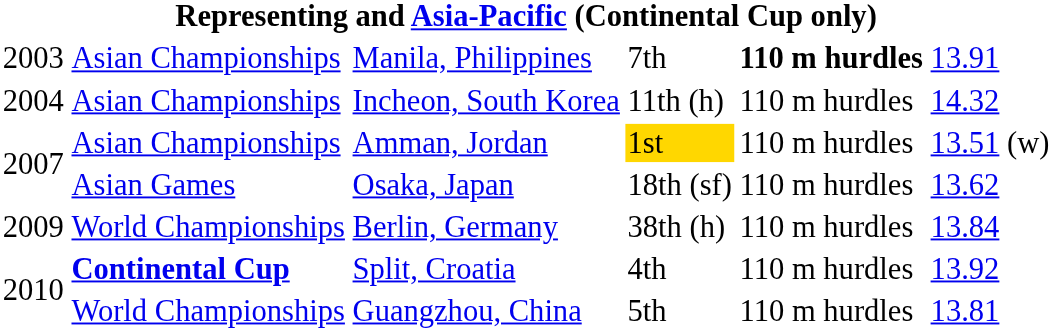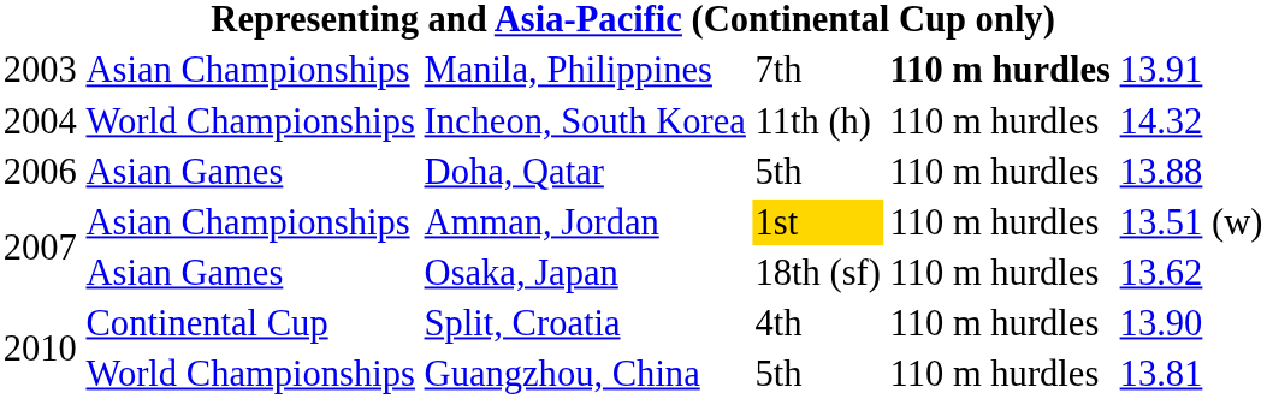 <table>
 <tr>
 <th colspan="6">Representing  and  <a href='#'>Asia-Pacific</a> (Continental Cup only)</th>
 </tr>
 <tr>
 <td>2003</td>
 <td><a href='#'>Asian Championships</a></td>
 <td><a href='#'>Manila, Philippines</a></td>
 <td>7th</td>
 <td><strong>110 m hurdles</strong></td>
 <td><a href='#'>13.91</a></td>
 </tr>
 <tr>
 <td>2004</td>
-<td><a href='#'>Asian Championships</a></td>
+<td><a href='#'>World Championships</a></td>
 <td><a href='#'>Incheon, South Korea</a></td>
 <td>11th (h)</td>
 <td>110 m hurdles</td>
 <td><a href='#'>14.32</a></td>
+</tr>
+<tr>
+<td>2006</td>
+<td><a href='#'>Asian Games</a></td>
+<td><a href='#'>Doha, Qatar</a></td>
+<td>5th</td>
+<td>110 m hurdles</td>
+<td><a href='#'>13.88</a></td>
 </tr>
 <tr>
 <td rowspan=2>2007</td>
 <td><a href='#'>Asian Championships</a></td>
 <td><a href='#'>Amman, Jordan</a></td>
 <td bgcolor=gold>1st</td>
 <td>110 m hurdles</td>
 <td><a href='#'>13.51</a> (w)</td>
 </tr>
 <tr>
 <td><a href='#'>Asian Games</a></td>
 <td><a href='#'>Osaka, Japan</a></td>
 <td>18th (sf)</td>
 <td>110 m hurdles</td>
 <td><a href='#'>13.62</a></td>
 </tr>
 <tr>
-<td>2009</td>
-<td><a href='#'>World Championships</a></td>
-<td><a href='#'>Berlin, Germany</a></td>
-<td>38th (h)</td>
-<td>110 m hurdles</td>
-<td><a href='#'>13.84</a></td>
-</tr>
-<tr>
 <td rowspan=2>2010</td>
-<td><strong><a href='#'>Continental Cup</a></strong></td>
+<td><a href='#'>Continental Cup</a></td>
 <td><a href='#'>Split, Croatia</a></td>
 <td>4th</td>
 <td>110 m hurdles</td>
-<td><a href='#'>13.92</a></td>
+<td><a href='#'>13.90</a></td>
 </tr>
 <tr>
 <td><a href='#'>World Championships</a></td>
 <td><a href='#'>Guangzhou, China</a></td>
 <td>5th</td>
 <td>110 m hurdles</td>
 <td><a href='#'>13.81</a></td>
 </tr>
 </table>
